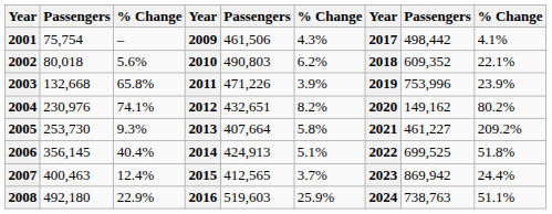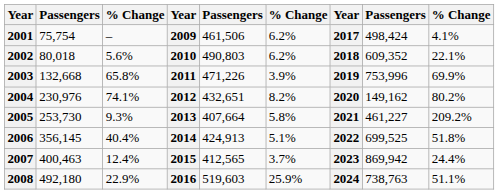 <table class="wikitable">
 <tr>
 <th>Year</th>
 <th>Passengers</th>
 <th>% Change</th>
 <th>Year</th>
 <th>Passengers</th>
 <th>% Change</th>
 <th>Year</th>
 <th>Passengers</th>
 <th>% Change</th>
 </tr>
 <tr>
 <th>2001</th>
 <td>75,754</td>
 <td>–</td>
 <th>2009</th>
 <td>461,506</td>
-<td>4.3%</td>
+<td>6.2%</td>
 <th>2017</th>
-<td>498,442</td>
+<td>498,424</td>
 <td>4.1%</td>
 </tr>
 <tr>
 <th>2002</th>
 <td>80,018</td>
 <td>5.6%</td>
 <th>2010</th>
 <td>490,803</td>
 <td>6.2%</td>
 <th>2018</th>
 <td>609,352</td>
 <td>22.1%</td>
 </tr>
 <tr>
 <th>2003</th>
 <td>132,668</td>
 <td>65.8%</td>
 <th>2011</th>
 <td>471,226</td>
 <td>3.9%</td>
 <th>2019</th>
 <td>753,996</td>
-<td>23.9%</td>
+<td>69.9%</td>
 </tr>
 <tr>
 <th>2004</th>
 <td>230,976</td>
 <td>74.1%</td>
 <th>2012</th>
 <td>432,651</td>
 <td>8.2%</td>
 <th>2020</th>
 <td>149,162</td>
 <td>80.2%</td>
 </tr>
 <tr>
 <th>2005</th>
 <td>253,730</td>
 <td>9.3%</td>
 <th>2013</th>
 <td>407,664</td>
 <td>5.8%</td>
 <th>2021</th>
 <td>461,227</td>
 <td>209.2%</td>
 </tr>
 <tr>
 <th>2006</th>
 <td>356,145</td>
 <td>40.4%</td>
 <th>2014</th>
 <td>424,913</td>
 <td>5.1%</td>
 <th>2022</th>
 <td>699,525</td>
 <td>51.8%</td>
 </tr>
 <tr>
 <th>2007</th>
 <td>400,463</td>
 <td>12.4%</td>
 <th>2015</th>
 <td>412,565</td>
 <td>3.7%</td>
 <th>2023</th>
 <td>869,942</td>
 <td>24.4%</td>
 </tr>
 <tr>
 <th>2008</th>
 <td>492,180</td>
 <td>22.9%</td>
 <th>2016</th>
 <td>519,603</td>
 <td>25.9%</td>
 <th>2024</th>
 <td>738,763</td>
 <td>51.1%</td>
 </tr>
 </table>
